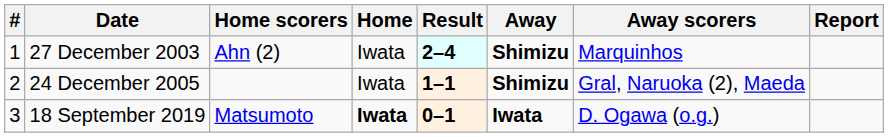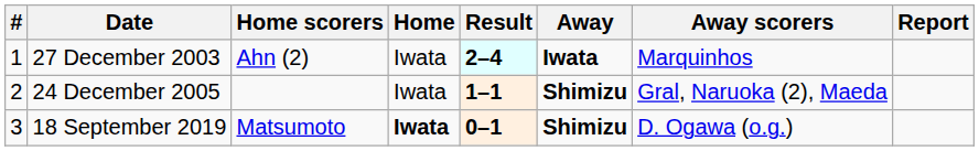 <table class="wikitable">
 <tr>
 <th>#</th>
 <th>Date</th>
 <th>Home scorers</th>
 <th>Home</th>
 <th>Result</th>
 <th>Away</th>
 <th>Away scorers</th>
 <th>Report</th>
 </tr>
 <tr>
 <td>1</td>
 <td>27 December 2003</td>
 <td><a href='#'>Ahn</a> (2)</td>
 <td>Iwata</td>
 <td style="background:#e0ffff;"><strong>2–4</strong></td>
-<td><strong>Shimizu</strong></td>
+<td><strong>Iwata</strong></td>
 <td><a href='#'>Marquinhos</a></td>
 <td></td>
 </tr>
 <tr>
 <td>2</td>
 <td>24 December 2005</td>
 <td></td>
 <td>Iwata</td>
 <td style="background:#fff0e0;"><strong>1–1 <br></strong></td>
 <td><strong>Shimizu</strong></td>
 <td><a href='#'>Gral</a>, <a href='#'>Naruoka</a> (2), <a href='#'>Maeda</a></td>
 <td></td>
 </tr>
 <tr>
 <td>3</td>
 <td>18 September 2019</td>
 <td><a href='#'>Matsumoto</a></td>
 <td><strong>Iwata</strong></td>
 <td style="background:#fff0e0;"><strong>0–1</strong></td>
-<td><strong>Iwata</strong></td>
+<td><strong>Shimizu</strong></td>
 <td><a href='#'>D. Ogawa</a> (<a href='#'>o.g.</a>)</td>
 <td></td>
 </tr>
 </table>
